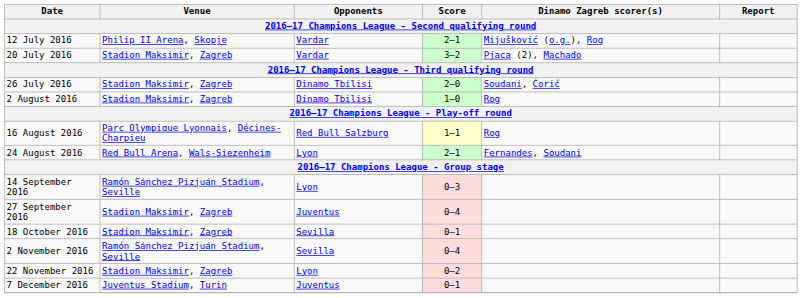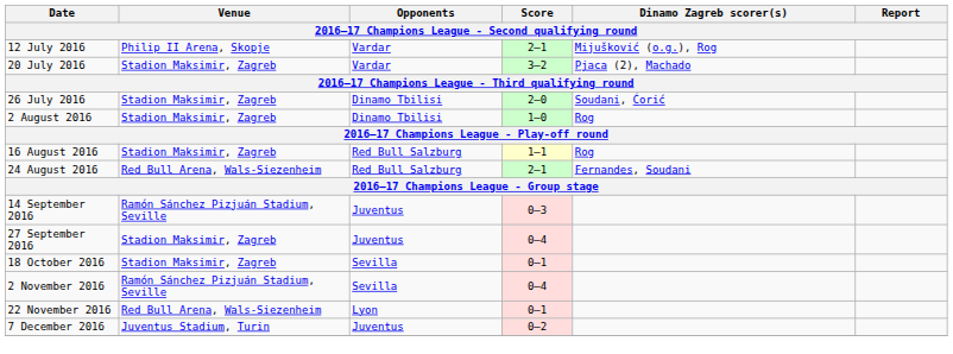 <table class="wikitable" style="font-size:95%;">
 <tr>
 <th width=125>Date</th>
 <th width=260>Venue</th>
 <th width=170>Opponents</th>
 <th width= 75>Score</th>
 <th width=320>Dinamo Zagreb scorer(s)</th>
 <th width=100>Report</th>
 </tr>
 <tr>
 <th colspan=7><a href='#'>2016–17 Champions League - Second qualifying round</a></th>
 </tr>
 <tr>
 <td>12 July 2016</td>
 <td><a href='#'>Philip II Arena</a>, <a href='#'>Skopje</a></td>
 <td> <a href='#'>Vardar</a></td>
 <td align=center bgcolor=#CCFFCC>2–1</td>
 <td><a href='#'>Mijušković</a> (<a href='#'>o.g.</a>), <a href='#'>Rog</a></td>
 <td></td>
 </tr>
 <tr>
 <td>20 July 2016</td>
 <td><a href='#'>Stadion Maksimir</a>, <a href='#'>Zagreb</a></td>
 <td> <a href='#'>Vardar</a></td>
 <td align=center bgcolor=#CCFFCC>3–2</td>
 <td><a href='#'>Pjaca</a> (2), <a href='#'>Machado</a></td>
 <td></td>
 </tr>
 <tr>
 <th colspan=7><a href='#'>2016–17 Champions League - Third qualifying round</a></th>
 </tr>
 <tr>
 <td>26 July 2016</td>
 <td><a href='#'>Stadion Maksimir</a>, <a href='#'>Zagreb</a></td>
 <td> <a href='#'>Dinamo Tbilisi</a></td>
 <td align=center bgcolor=#CCFFCC>2–0</td>
 <td><a href='#'>Soudani</a>, <a href='#'>Ćorić</a></td>
 <td></td>
 </tr>
 <tr>
 <td>2 August 2016</td>
 <td><a href='#'>Stadion Maksimir</a>, <a href='#'>Zagreb</a></td>
 <td> <a href='#'>Dinamo Tbilisi</a></td>
 <td align=center bgcolor=#CCFFCC>1–0</td>
 <td><a href='#'>Rog</a></td>
 <td></td>
 </tr>
 <tr>
 <th colspan=7><a href='#'>2016–17 Champions League - Play-off round</a></th>
 </tr>
 <tr>
 <td>16 August 2016</td>
-<td><a href='#'>Parc Olympique Lyonnais</a>, <a href='#'>Décines-Charpieu</a></td>
+<td><a href='#'>Stadion Maksimir</a>, <a href='#'>Zagreb</a></td>
 <td> <a href='#'>Red Bull Salzburg</a></td>
 <td align=center bgcolor=#FFFFCC>1–1</td>
 <td><a href='#'>Rog</a></td>
 <td></td>
 </tr>
 <tr>
 <td>24 August 2016</td>
 <td><a href='#'>Red Bull Arena</a>, <a href='#'>Wals-Siezenheim</a></td>
-<td> <a href='#'>Lyon</a></td>
+<td> <a href='#'>Red Bull Salzburg</a></td>
 <td align=center bgcolor=#CCFFCC>2–1 </td>
 <td><a href='#'>Fernandes</a>, <a href='#'>Soudani</a></td>
 <td></td>
 </tr>
 <tr>
 <th colspan=7><a href='#'>2016–17 Champions League - Group stage</a></th>
 </tr>
 <tr>
 <td>14 September 2016</td>
 <td><a href='#'>Ramón Sánchez Pizjuán Stadium</a>, <a href='#'>Seville</a></td>
-<td> <a href='#'>Lyon</a></td>
+<td> <a href='#'>Juventus</a></td>
 <td align=center bgcolor="#ffdddd">0–3</td>
 <td></td>
 <td></td>
 </tr>
 <tr>
 <td>27 September 2016</td>
 <td><a href='#'>Stadion Maksimir</a>, <a href='#'>Zagreb</a></td>
 <td> <a href='#'>Juventus</a></td>
 <td align=center bgcolor="#ffdddd">0–4</td>
 <td></td>
 <td></td>
 </tr>
 <tr>
 <td>18 October 2016</td>
 <td><a href='#'>Stadion Maksimir</a>, <a href='#'>Zagreb</a></td>
 <td> <a href='#'>Sevilla</a></td>
 <td align=center bgcolor="#ffdddd">0–1</td>
 <td></td>
 <td></td>
 </tr>
 <tr>
 <td>2 November 2016</td>
 <td><a href='#'>Ramón Sánchez Pizjuán Stadium</a>, <a href='#'>Seville</a></td>
 <td> <a href='#'>Sevilla</a></td>
 <td align=center bgcolor="#ffdddd">0–4</td>
 <td></td>
 <td></td>
 </tr>
 <tr>
 <td>22 November 2016</td>
-<td><a href='#'>Stadion Maksimir</a>, <a href='#'>Zagreb</a></td>
+<td><a href='#'>Red Bull Arena</a>, <a href='#'>Wals-Siezenheim</a></td>
 <td> <a href='#'>Lyon</a></td>
-<td align=center bgcolor="#ffdddd">0–2</td>
+<td align=center bgcolor="#ffdddd">0–1</td>
 <td></td>
 <td></td>
 </tr>
 <tr>
 <td>7 December 2016</td>
 <td><a href='#'>Juventus Stadium</a>, <a href='#'>Turin</a></td>
 <td> <a href='#'>Juventus</a></td>
-<td align=center bgcolor="#ffdddd">0–1</td>
+<td align=center bgcolor="#ffdddd">0–2</td>
 <td></td>
 <td></td>
 </tr>
 <tr>
 </tr>
 </table>
